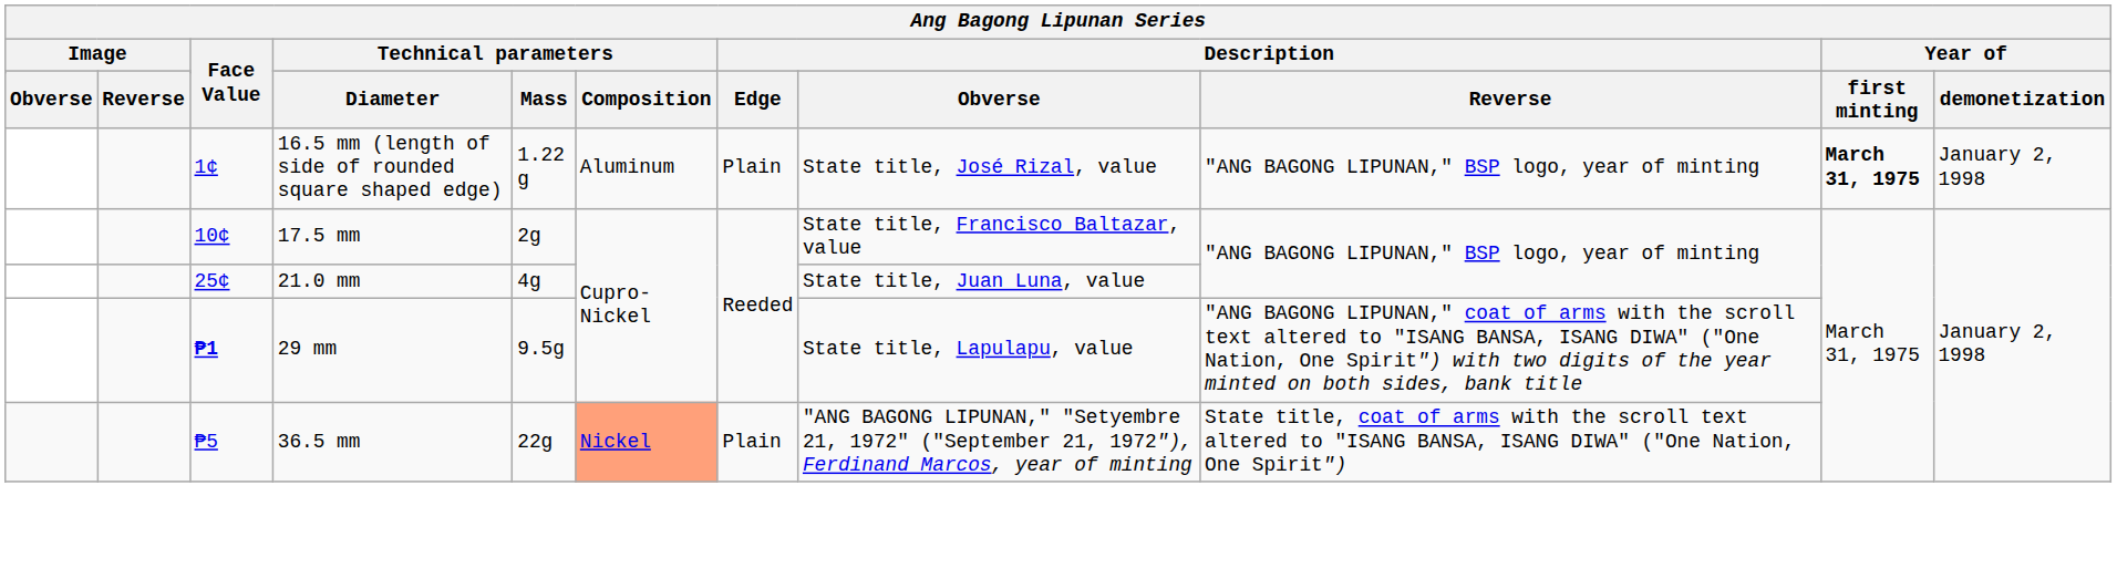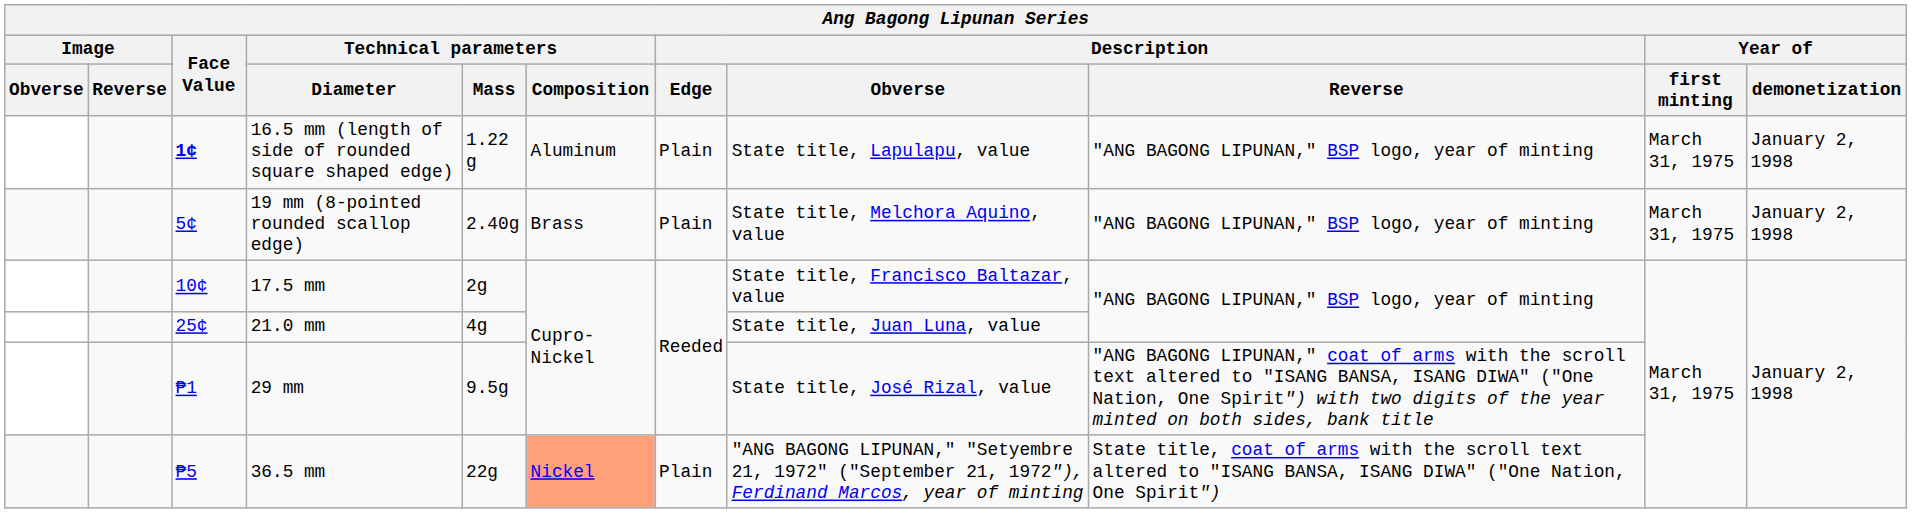 <table class="wikitable" style="font-size: 90%">
 <tr>
 <th colspan="11"><strong><em>Ang Bagong Lipunan<em> Series<strong></th>
 </tr>
 <tr>
 <th colspan="2" rowspan="2">Image</th>
 <th rowspan="3">Face Value</th>
 <th colspan="3">Technical parameters</th>
 <th colspan="3">Description</th>
 <th colspan="2" rowspan="2">Year of</th>
 </tr>
 <tr>
 <th rowspan="2">Diameter</th>
 <th rowspan="2">Mass</th>
 <th rowspan="2">Composition</th>
 <th rowspan="2">Edge</th>
 <th rowspan="2">Obverse</th>
 <th rowspan="2">Reverse</th>
 </tr>
 <tr>
 <th>Obverse</th>
 <th>Reverse</th>
 <th>first minting</th>
 <th>demonetization</th>
 </tr>
 <tr>
 <td style="text-align:center; background:#fff;"></td>
 <td></td>
-<td><a href='#'>1¢</a></td>
+<td><strong><a href='#'>1¢</a></strong></td>
 <td>16.5 mm (length of side of rounded square shaped edge)</td>
 <td>1.22 g</td>
 <td>Aluminum</td>
 <td>Plain</td>
-<td>State title, <a href='#'>José Rizal</a>, value</td>
+<td>State title, <a href='#'>Lapulapu</a>, value</td>
 <td>"ANG BAGONG LIPUNAN," <a href='#'>BSP</a> logo, year of minting</td>
-<td><strong>March 31, 1975</strong></td>
+<td>March 31, 1975</td>
+<td>January 2, 1998</td>
+</tr>
+<tr>
+<td style="text-align:center; "></td>
+<td></td>
+<td><a href='#'>5¢</a></td>
+<td>19 mm (8-pointed rounded scallop edge)</td>
+<td>2.40g</td>
+<td>Brass</td>
+<td>Plain</td>
+<td>State title, <a href='#'>Melchora Aquino</a>, value</td>
+<td>"ANG BAGONG LIPUNAN," <a href='#'>BSP</a> logo, year of minting</td>
+<td>March 31, 1975</td>
 <td>January 2, 1998</td>
 </tr>
 <tr>
 <td style="text-align:center; background:#fff;"></td>
 <td></td>
 <td><a href='#'>10¢</a></td>
 <td>17.5 mm</td>
 <td>2g</td>
 <td rowspan="3">Cupro-Nickel</td>
 <td rowspan="3">Reeded</td>
 <td>State title, <a href='#'>Francisco Baltazar</a>, value</td>
 <td rowspan="2">"ANG BAGONG LIPUNAN," <a href='#'>BSP</a> logo, year of minting</td>
 <td rowspan="4">March 31, 1975</td>
 <td rowspan="4">January 2, 1998</td>
 </tr>
 <tr>
 <td style="text-align:center; background:#fff;"></td>
 <td></td>
 <td><a href='#'>25¢</a></td>
 <td>21.0 mm</td>
 <td>4g</td>
 <td>State title, <a href='#'>Juan Luna</a>, value</td>
 </tr>
 <tr>
 <td style="text-align:center; background:#fff;"></td>
 <td></td>
-<td><strong><a href='#'>₱1</a></strong></td>
+<td><a href='#'>₱1</a></td>
 <td>29 mm</td>
 <td>9.5g</td>
-<td>State title, <a href='#'>Lapulapu</a>, value</td>
+<td>State title, <a href='#'>José Rizal</a>, value</td>
 <td>"ANG BAGONG LIPUNAN," <a href='#'>coat of arms</a> with the scroll text altered to "ISANG BANSA, ISANG DIWA" ("</em>One Nation, One Spirit<em>") with two digits of the year minted on both sides, bank title</td>
 </tr>
 <tr>
 <td style="text-align:center;"></td>
 <td></td>
 <td><a href='#'>₱5</a></td>
 <td>36.5 mm</td>
 <td>22g</td>
 <td style="background: lightsalmon;"><a href='#'>Nickel</a></td>
 <td>Plain</td>
 <td>"ANG BAGONG LIPUNAN," "Setyembre 21, 1972"  ("</em>September 21, 1972<em>"), <a href='#'>Ferdinand Marcos</a>, year of minting</td>
 <td>State title, <a href='#'>coat of arms</a> with the scroll text altered to "ISANG BANSA, ISANG DIWA" ("</em>One Nation, One Spirit<em>")</td>
 </tr>
 </table>
